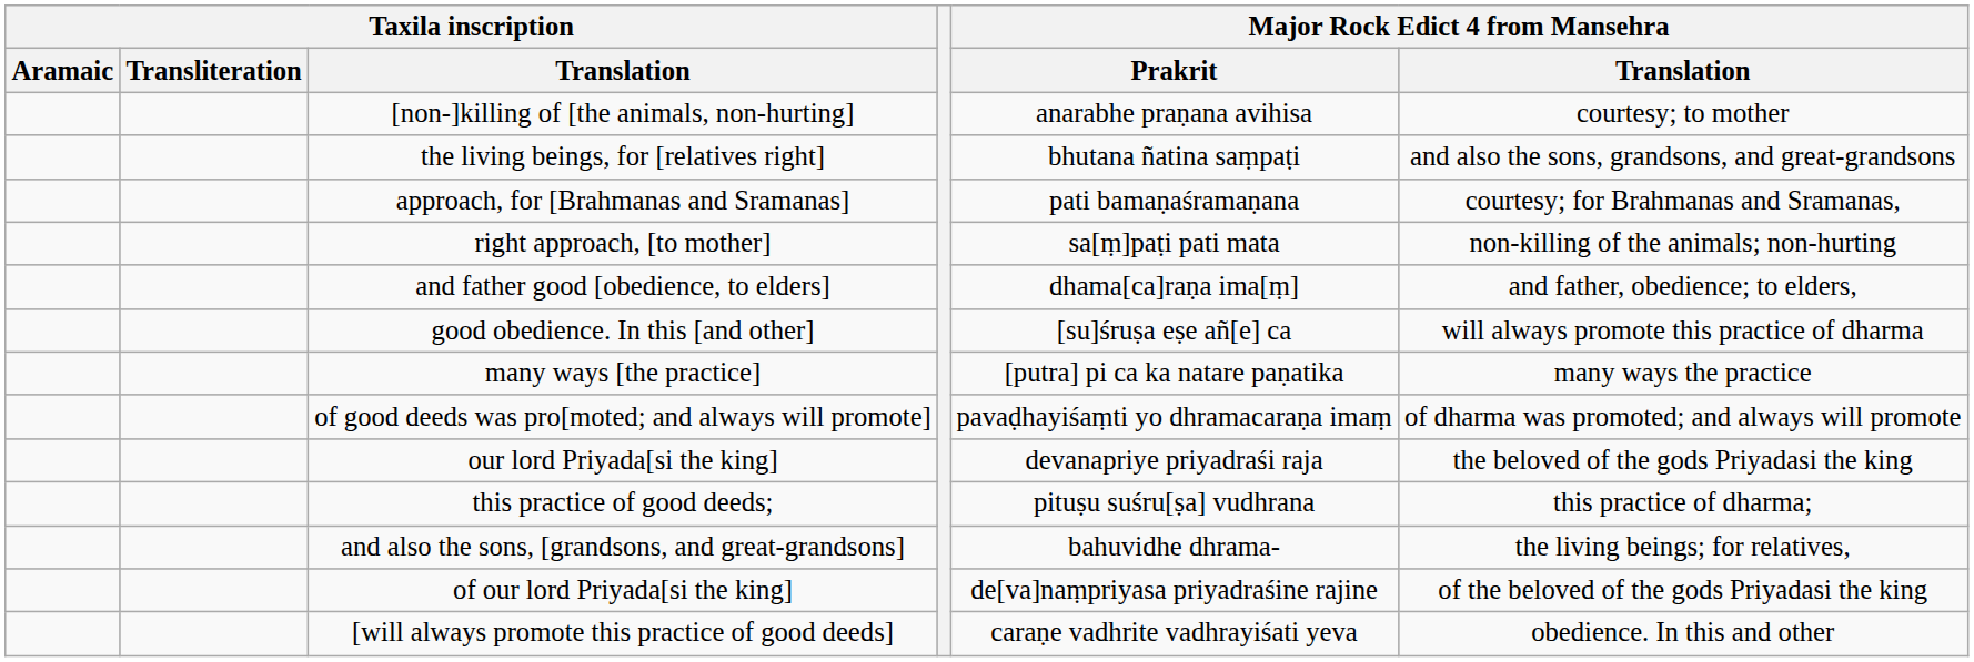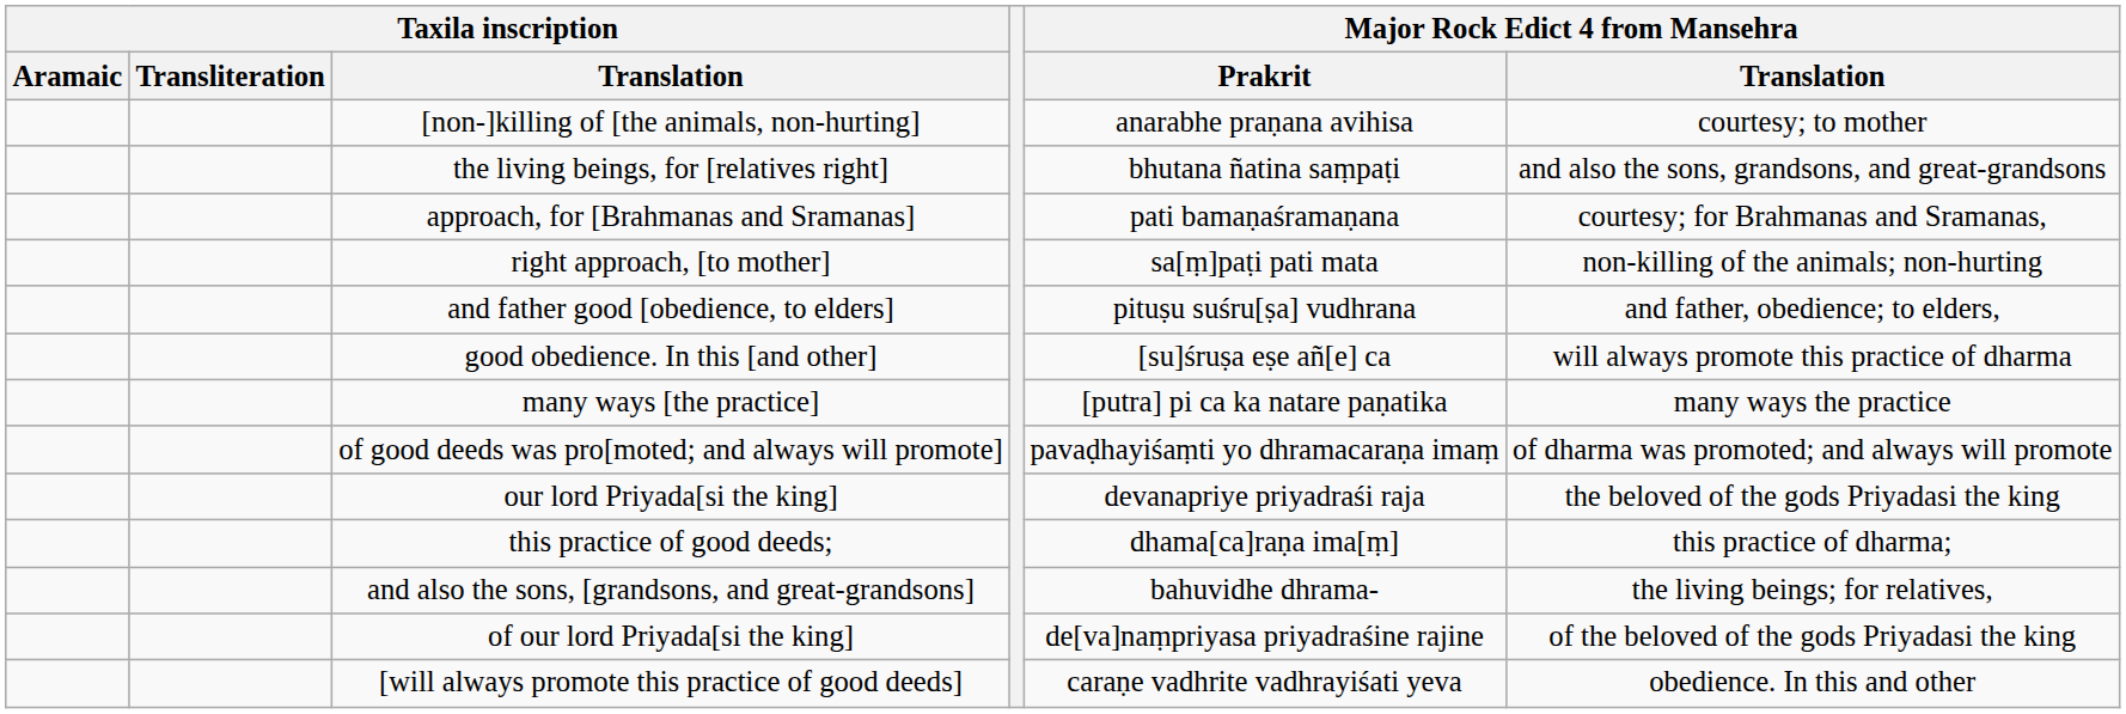 <table class="wikitable" style="text-align:center">
 <tr>
 <th colspan="3">Taxila inscription</th>
 <th rowspan="15"></th>
 <th colspan="2">Major Rock Edict 4 from Mansehra</th>
 </tr>
 <tr>
 <th>Aramaic</th>
 <th>Transliteration</th>
 <th>Translation</th>
 <th>Prakrit</th>
 <th>Translation</th>
 </tr>
 <tr>
 <td></td>
 <td></td>
 <td>[non-]killing of [the animals, non-hurting]</td>
 <td>anarabhe praṇana avihisa</td>
 <td>courtesy; to mother</td>
 </tr>
 <tr>
 <td></td>
 <td></td>
 <td>the living beings, for [relatives right]</td>
 <td>bhutana ñatina saṃpaṭi</td>
 <td>and also the sons, grandsons, and great-grandsons</td>
 </tr>
 <tr>
 <td></td>
 <td></td>
 <td>approach, for [Brahmanas and Sramanas]</td>
 <td>pati bamaṇaśramaṇana</td>
 <td>courtesy; for Brahmanas and Sramanas,</td>
 </tr>
 <tr>
 <td></td>
 <td></td>
 <td>right approach, [to mother]</td>
 <td>sa[ṃ]paṭi pati mata</td>
 <td>non-killing of the animals; non-hurting</td>
 </tr>
 <tr>
 <td></td>
 <td></td>
 <td>and father good [obedience, to elders]</td>
-<td>dhama[ca]raṇa ima[ṃ]</td>
+<td>pituṣu suśru[ṣa] vudhrana</td>
 <td>and father, obedience; to elders,</td>
 </tr>
 <tr>
 <td></td>
 <td></td>
 <td>good obedience. In this [and other]</td>
 <td>[su]śruṣa eṣe añ[e] ca</td>
 <td>will always promote this practice of dharma</td>
 </tr>
 <tr>
 <td></td>
 <td></td>
 <td>many ways [the practice]</td>
 <td>[putra] pi ca ka natare paṇatika</td>
 <td>many ways the practice</td>
 </tr>
 <tr>
 <td></td>
 <td></td>
 <td>of good deeds was pro[moted; and always will promote]</td>
 <td>pavaḍhayiśaṃti yo dhramacaraṇa imaṃ</td>
 <td>of dharma was promoted; and always will promote</td>
 </tr>
 <tr>
 <td></td>
 <td></td>
 <td>our lord Priyada[si the king]</td>
 <td>devanapriye priyadraśi raja</td>
 <td>the beloved of the gods Priyadasi the king</td>
 </tr>
 <tr>
 <td></td>
 <td></td>
 <td>this practice of good deeds;</td>
-<td>pituṣu suśru[ṣa] vudhrana</td>
+<td>dhama[ca]raṇa ima[ṃ]</td>
 <td>this practice of dharma;</td>
 </tr>
 <tr>
 <td></td>
 <td></td>
 <td>and also the sons, [grandsons, and great-grandsons]</td>
 <td>bahuvidhe dhrama-</td>
 <td>the living beings; for relatives,</td>
 </tr>
 <tr>
 <td></td>
 <td></td>
 <td>of our lord Priyada[si the king]</td>
 <td>de[va]naṃpriyasa priyadraśine rajine</td>
 <td>of the beloved of the gods Priyadasi the king</td>
 </tr>
 <tr>
 <td></td>
 <td></td>
 <td>[will always promote this practice of good deeds]</td>
 <td>caraṇe vadhrite vadhrayiśati yeva</td>
 <td>obedience. In this and other</td>
 </tr>
 </table>
